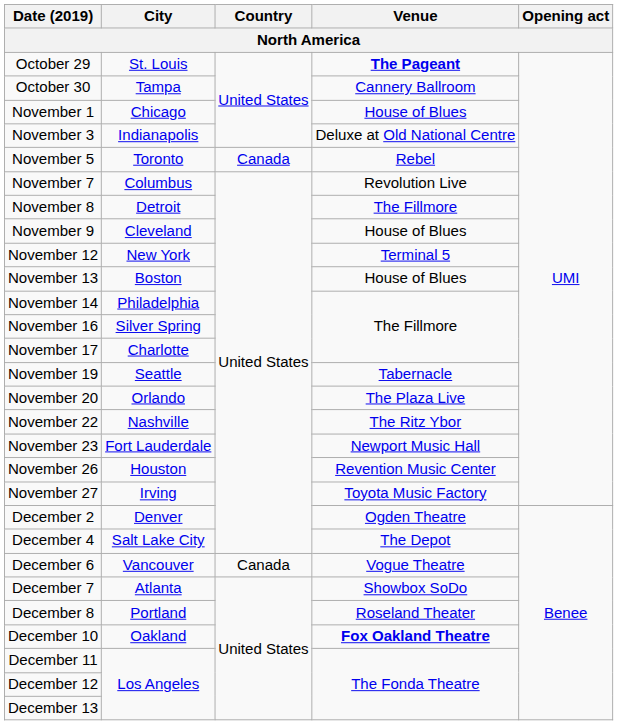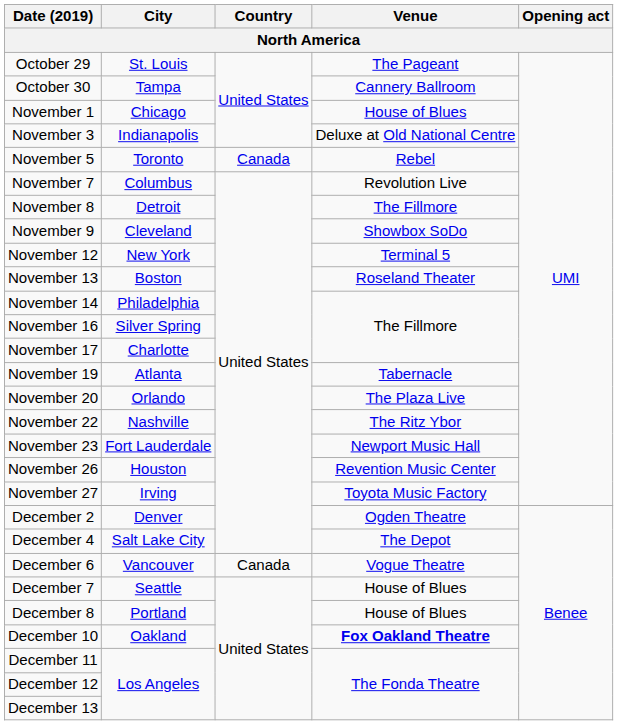 <table class="wikitable plainrowheaders" style="text-align:center;">
 <tr>
 <th>Date (2019)</th>
 <th>City</th>
 <th>Country</th>
 <th>Venue</th>
 <th>Opening act</th>
 </tr>
 <tr>
 <th colspan="5">North America</th>
 </tr>
 <tr>
 <td>October 29</td>
 <td><a href='#'>St. Louis</a></td>
 <td rowspan="4"><a href='#'>United States</a></td>
-<td><strong><a href='#'>The Pageant</a></strong></td>
+<td><a href='#'>The Pageant</a></td>
 <td rowspan="19"><a href='#'>UMI</a></td>
 </tr>
 <tr>
 <td>October 30</td>
 <td><a href='#'>Tampa</a></td>
 <td><a href='#'>Cannery Ballroom</a></td>
 </tr>
 <tr>
 <td>November 1</td>
 <td><a href='#'>Chicago</a></td>
 <td><a href='#'>House of Blues</a></td>
 </tr>
 <tr>
 <td>November 3</td>
 <td><a href='#'>Indianapolis</a></td>
 <td>Deluxe at <a href='#'>Old National Centre</a></td>
 </tr>
 <tr>
 <td>November 5</td>
 <td><a href='#'>Toronto</a></td>
 <td><a href='#'>Canada</a></td>
 <td><a href='#'>Rebel</a></td>
 </tr>
 <tr>
 <td>November 7</td>
 <td><a href='#'>Columbus</a></td>
 <td rowspan="16">United States</td>
 <td>Revolution Live</td>
 </tr>
 <tr>
 <td>November 8</td>
 <td><a href='#'>Detroit</a></td>
 <td><a href='#'>The Fillmore</a></td>
 </tr>
 <tr>
 <td>November 9</td>
 <td><a href='#'>Cleveland</a></td>
-<td>House of Blues</td>
+<td><a href='#'>Showbox SoDo</a></td>
 </tr>
 <tr>
 <td>November 12</td>
 <td><a href='#'>New York</a></td>
 <td><a href='#'>Terminal 5</a></td>
 </tr>
 <tr>
 <td>November 13</td>
 <td><a href='#'>Boston</a></td>
-<td>House of Blues</td>
+<td><a href='#'>Roseland Theater</a></td>
 </tr>
 <tr>
 <td>November 14</td>
 <td><a href='#'>Philadelphia</a></td>
 <td rowspan="3">The Fillmore</td>
 </tr>
 <tr>
 <td>November 16</td>
 <td><a href='#'>Silver Spring</a></td>
 </tr>
 <tr>
 <td>November 17</td>
 <td><a href='#'>Charlotte</a></td>
 </tr>
 <tr>
 <td>November 19</td>
-<td><a href='#'>Seattle</a></td>
+<td><a href='#'>Atlanta</a></td>
 <td><a href='#'>Tabernacle</a></td>
 </tr>
 <tr>
 <td>November 20</td>
 <td><a href='#'>Orlando</a></td>
 <td><a href='#'>The Plaza Live</a></td>
 </tr>
 <tr>
 <td>November 22</td>
 <td><a href='#'>Nashville</a></td>
 <td><a href='#'>The Ritz Ybor</a></td>
 </tr>
 <tr>
 <td>November 23</td>
 <td><a href='#'>Fort Lauderdale</a></td>
 <td><a href='#'>Newport Music Hall</a></td>
 </tr>
 <tr>
 <td>November 26</td>
 <td><a href='#'>Houston</a></td>
 <td><a href='#'>Revention Music Center</a></td>
 </tr>
 <tr>
 <td>November 27</td>
 <td><a href='#'>Irving</a></td>
 <td><a href='#'>Toyota Music Factory</a></td>
 </tr>
 <tr>
 <td>December 2</td>
 <td><a href='#'>Denver</a></td>
 <td><a href='#'>Ogden Theatre</a></td>
 <td rowspan="9"><a href='#'>Benee</a></td>
 </tr>
 <tr>
 <td>December 4</td>
 <td><a href='#'>Salt Lake City</a></td>
 <td><a href='#'>The Depot</a></td>
 </tr>
 <tr>
 <td>December 6</td>
 <td><a href='#'>Vancouver</a></td>
 <td>Canada</td>
 <td><a href='#'>Vogue Theatre</a></td>
 </tr>
 <tr>
 <td>December 7</td>
-<td><a href='#'>Atlanta</a></td>
+<td><a href='#'>Seattle</a></td>
 <td rowspan="6">United States</td>
-<td><a href='#'>Showbox SoDo</a></td>
+<td>House of Blues</td>
 </tr>
 <tr>
 <td>December 8</td>
 <td><a href='#'>Portland</a></td>
-<td><a href='#'>Roseland Theater</a></td>
+<td>House of Blues</td>
 </tr>
 <tr>
 <td>December 10</td>
 <td><a href='#'>Oakland</a></td>
 <td><strong><a href='#'>Fox Oakland Theatre</a></strong></td>
 </tr>
 <tr>
 <td>December 11</td>
 <td rowspan="3"><a href='#'>Los Angeles</a></td>
 <td rowspan="3"><a href='#'>The Fonda Theatre</a></td>
 </tr>
 <tr>
 <td>December 12</td>
 </tr>
 <tr>
 <td>December 13</td>
 </tr>
 </table>
